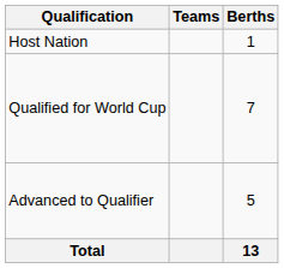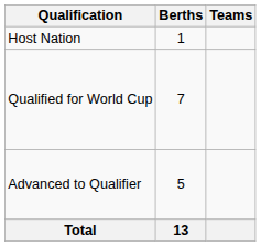 <table class="wikitable">
 <tr>
 <th>Qualification</th>
+<th>Berths</th>
 <th>Teams</th>
-<th>Berths</th>
 </tr>
 <tr>
 <td>Host Nation</td>
+<td style="text-align:center;">1</td>
 <td></td>
-<td style="text-align:center;">1</td>
 </tr>
 <tr>
 <td>Qualified for World Cup</td>
+<td style="text-align:center;">7</td>
 <td><br><br><br><br><br><br></td>
-<td style="text-align:center;">7</td>
 </tr>
 <tr>
 <td>Advanced to Qualifier</td>
+<td style="text-align:center;">5</td>
 <td><br><br><br><br></td>
-<td style="text-align:center;">5</td>
 </tr>
 <tr>
 <th>Total</th>
+<th>13</th>
 <th></th>
-<th>13</th>
 </tr>
 </table>
